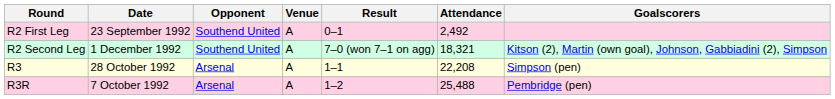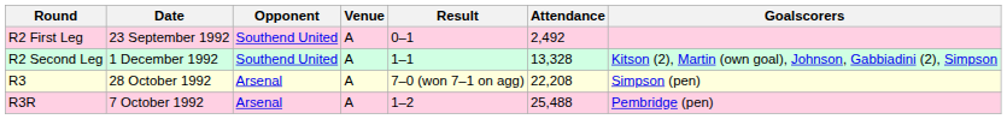 <table class="wikitable">
 <tr>
 <th>Round</th>
 <th>Date</th>
 <th>Opponent</th>
 <th>Venue</th>
 <th>Result</th>
 <th>Attendance</th>
 <th>Goalscorers</th>
 </tr>
 <tr style="background-color: #ffd0e3;">
 <td>R2 First Leg</td>
 <td>23 September 1992</td>
 <td><a href='#'>Southend United</a></td>
 <td>A</td>
 <td>0–1</td>
 <td>2,492</td>
 <td></td>
 </tr>
 <tr style="background-color: #d0ffe3;">
 <td>R2 Second Leg</td>
 <td>1 December 1992</td>
 <td><a href='#'>Southend United</a></td>
 <td>A</td>
-<td>7–0 (won 7–1 on agg)</td>
-<td>18,321</td>
+<td>1–1</td>
+<td>13,328</td>
 <td><a href='#'>Kitson</a> (2), <a href='#'>Martin</a> (own goal), <a href='#'>Johnson</a>, <a href='#'>Gabbiadini</a> (2), <a href='#'>Simpson</a></td>
 </tr>
 <tr style="background-color: #ffffdd;">
 <td>R3</td>
 <td>28 October 1992</td>
 <td><a href='#'>Arsenal</a></td>
 <td>A</td>
-<td>1–1</td>
+<td>7–0 (won 7–1 on agg)</td>
 <td>22,208</td>
 <td><a href='#'>Simpson</a> (pen)</td>
 </tr>
 <tr style="background-color: #ffd0e3;">
 <td>R3R</td>
 <td>7 October 1992</td>
 <td><a href='#'>Arsenal</a></td>
 <td>A</td>
 <td>1–2</td>
 <td>25,488</td>
 <td><a href='#'>Pembridge</a> (pen)</td>
 </tr>
 </table>
